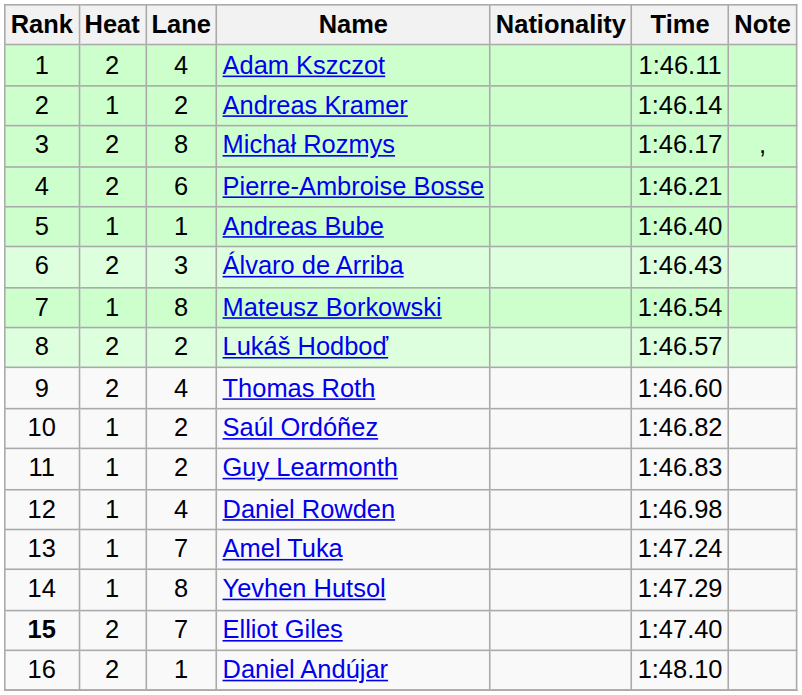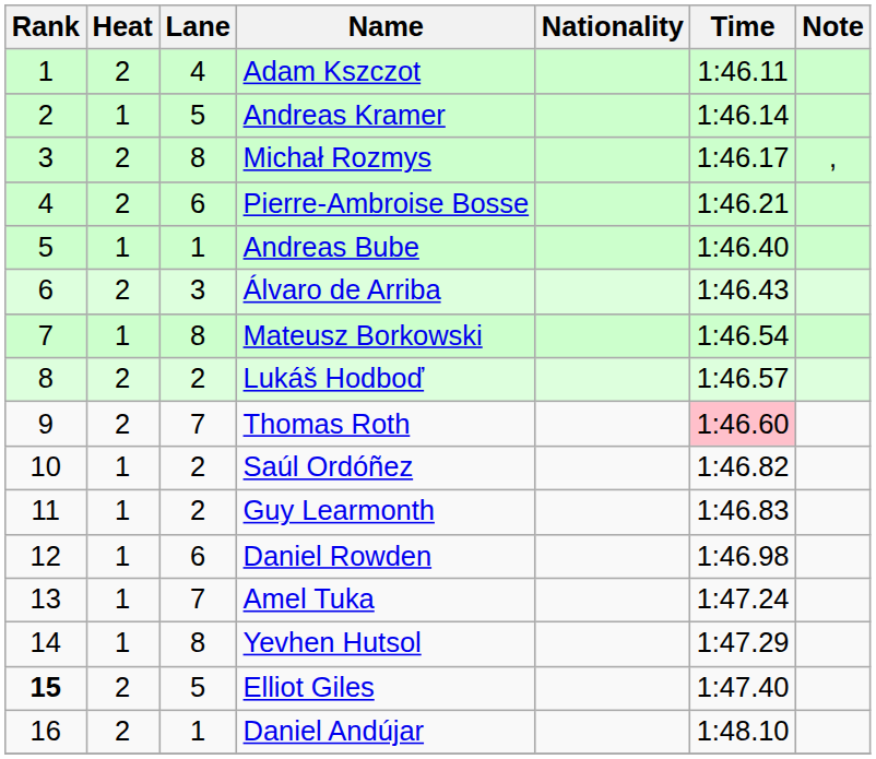 <table class="wikitable sortable" style="text-align:center">
 <tr>
 <th>Rank</th>
 <th>Heat</th>
 <th>Lane</th>
 <th>Name</th>
 <th>Nationality</th>
 <th>Time</th>
 <th>Note</th>
 </tr>
 <tr bgcolor=ccffcc>
 <td>1</td>
 <td>2</td>
 <td>4</td>
 <td align=left><a href='#'>Adam Kszczot</a></td>
 <td align=left></td>
 <td>1:46.11</td>
 <td></td>
 </tr>
 <tr bgcolor=ccffcc>
 <td>2</td>
 <td>1</td>
-<td>2</td>
+<td>5</td>
 <td align=left><a href='#'>Andreas Kramer</a></td>
 <td align=left></td>
 <td>1:46.14</td>
 <td></td>
 </tr>
 <tr bgcolor=ccffcc>
 <td>3</td>
 <td>2</td>
 <td>8</td>
 <td align=left><a href='#'>Michał Rozmys</a></td>
 <td align=left></td>
 <td>1:46.17</td>
 <td>, </td>
 </tr>
 <tr bgcolor=ccffcc>
 <td>4</td>
 <td>2</td>
 <td>6</td>
 <td align=left><a href='#'>Pierre-Ambroise Bosse</a></td>
 <td align=left></td>
 <td>1:46.21</td>
 <td></td>
 </tr>
 <tr bgcolor=ccffcc>
 <td>5</td>
 <td>1</td>
 <td>1</td>
 <td align=left><a href='#'>Andreas Bube</a></td>
 <td align=left></td>
 <td>1:46.40</td>
 <td></td>
 </tr>
 <tr bgcolor=ddffdd>
 <td>6</td>
 <td>2</td>
 <td>3</td>
 <td align=left><a href='#'>Álvaro de Arriba</a></td>
 <td align=left></td>
 <td>1:46.43</td>
 <td></td>
 </tr>
 <tr bgcolor=ccffcc>
 <td>7</td>
 <td>1</td>
 <td>8</td>
 <td align=left><a href='#'>Mateusz Borkowski</a></td>
 <td align=left></td>
 <td>1:46.54</td>
 <td></td>
 </tr>
 <tr bgcolor=ddffdd>
 <td>8</td>
 <td>2</td>
 <td>2</td>
 <td align=left><a href='#'>Lukáš Hodboď</a></td>
 <td align=left></td>
 <td>1:46.57</td>
 <td></td>
 </tr>
 <tr>
 <td>9</td>
 <td>2</td>
-<td>4</td>
+<td>7</td>
 <td align=left><a href='#'>Thomas Roth</a></td>
 <td align=left></td>
-<td>1:46.60</td>
+<td style="background: pink;">1:46.60</td>
 <td></td>
 </tr>
 <tr>
 <td>10</td>
 <td>1</td>
 <td>2</td>
 <td align=left><a href='#'>Saúl Ordóñez</a></td>
 <td align=left></td>
 <td>1:46.82</td>
 <td></td>
 </tr>
 <tr>
 <td>11</td>
 <td>1</td>
 <td>2</td>
 <td align=left><a href='#'>Guy Learmonth</a></td>
 <td align=left></td>
 <td>1:46.83</td>
 <td></td>
 </tr>
 <tr>
 <td>12</td>
 <td>1</td>
-<td>4</td>
+<td>6</td>
 <td align=left><a href='#'>Daniel Rowden</a></td>
 <td align=left></td>
 <td>1:46.98</td>
 <td></td>
 </tr>
 <tr>
 <td>13</td>
 <td>1</td>
 <td>7</td>
 <td align=left><a href='#'>Amel Tuka</a></td>
 <td align=left></td>
 <td>1:47.24</td>
 <td></td>
 </tr>
 <tr>
 <td>14</td>
 <td>1</td>
 <td>8</td>
 <td align=left><a href='#'>Yevhen Hutsol</a></td>
 <td align=left></td>
 <td>1:47.29</td>
 <td></td>
 </tr>
 <tr>
 <td><strong>15</strong></td>
 <td>2</td>
-<td>7</td>
+<td>5</td>
 <td align=left><a href='#'>Elliot Giles</a></td>
 <td align=left></td>
 <td>1:47.40</td>
 <td></td>
 </tr>
 <tr>
 <td>16</td>
 <td>2</td>
 <td>1</td>
 <td align=left><a href='#'>Daniel Andújar</a></td>
 <td align=left></td>
 <td>1:48.10</td>
 <td></td>
 </tr>
 <tr>
 </tr>
 </table>
